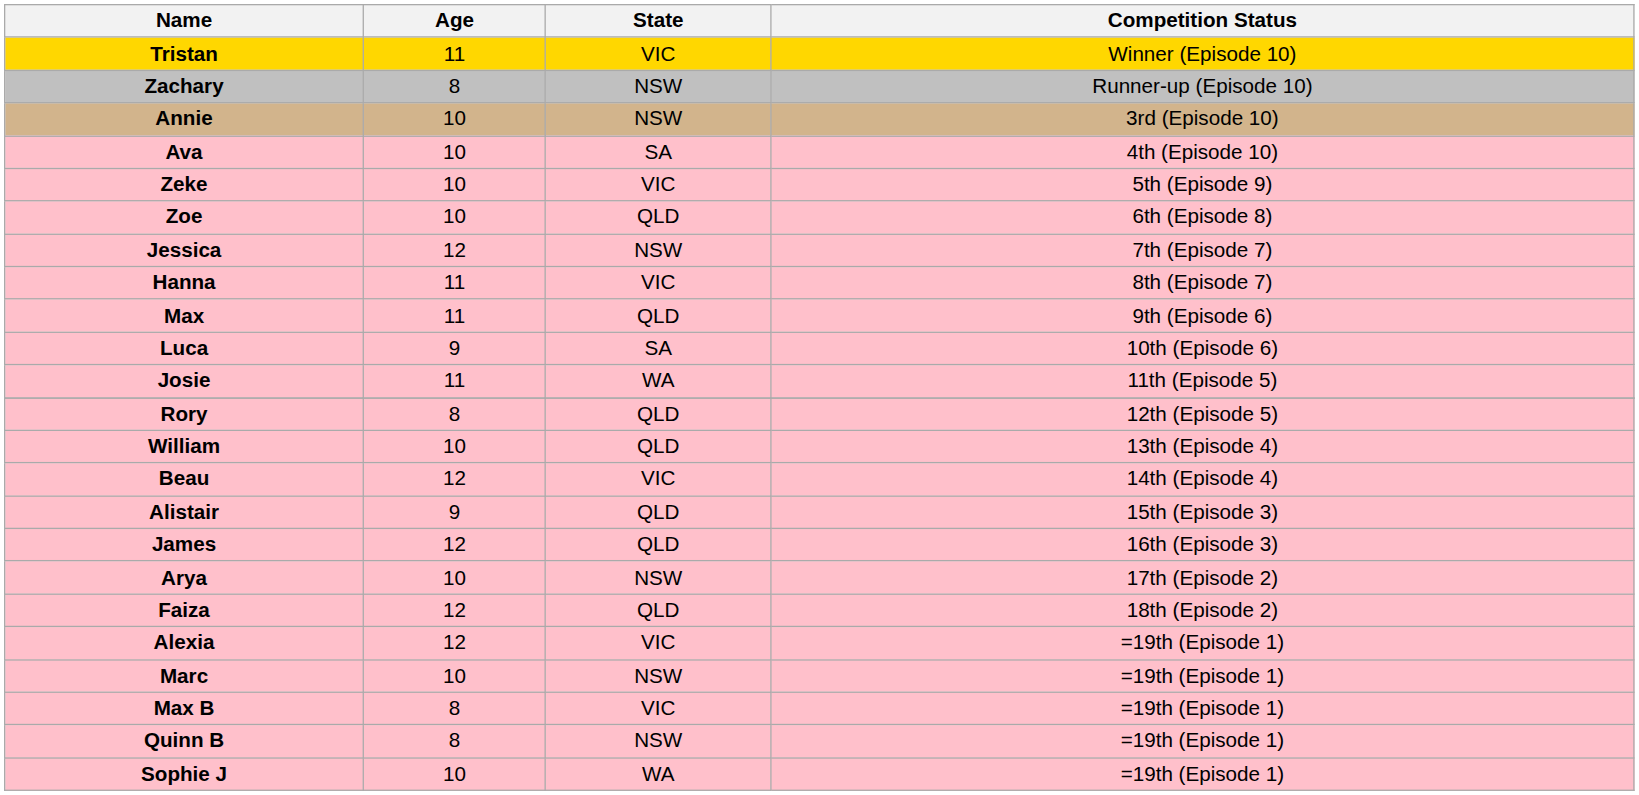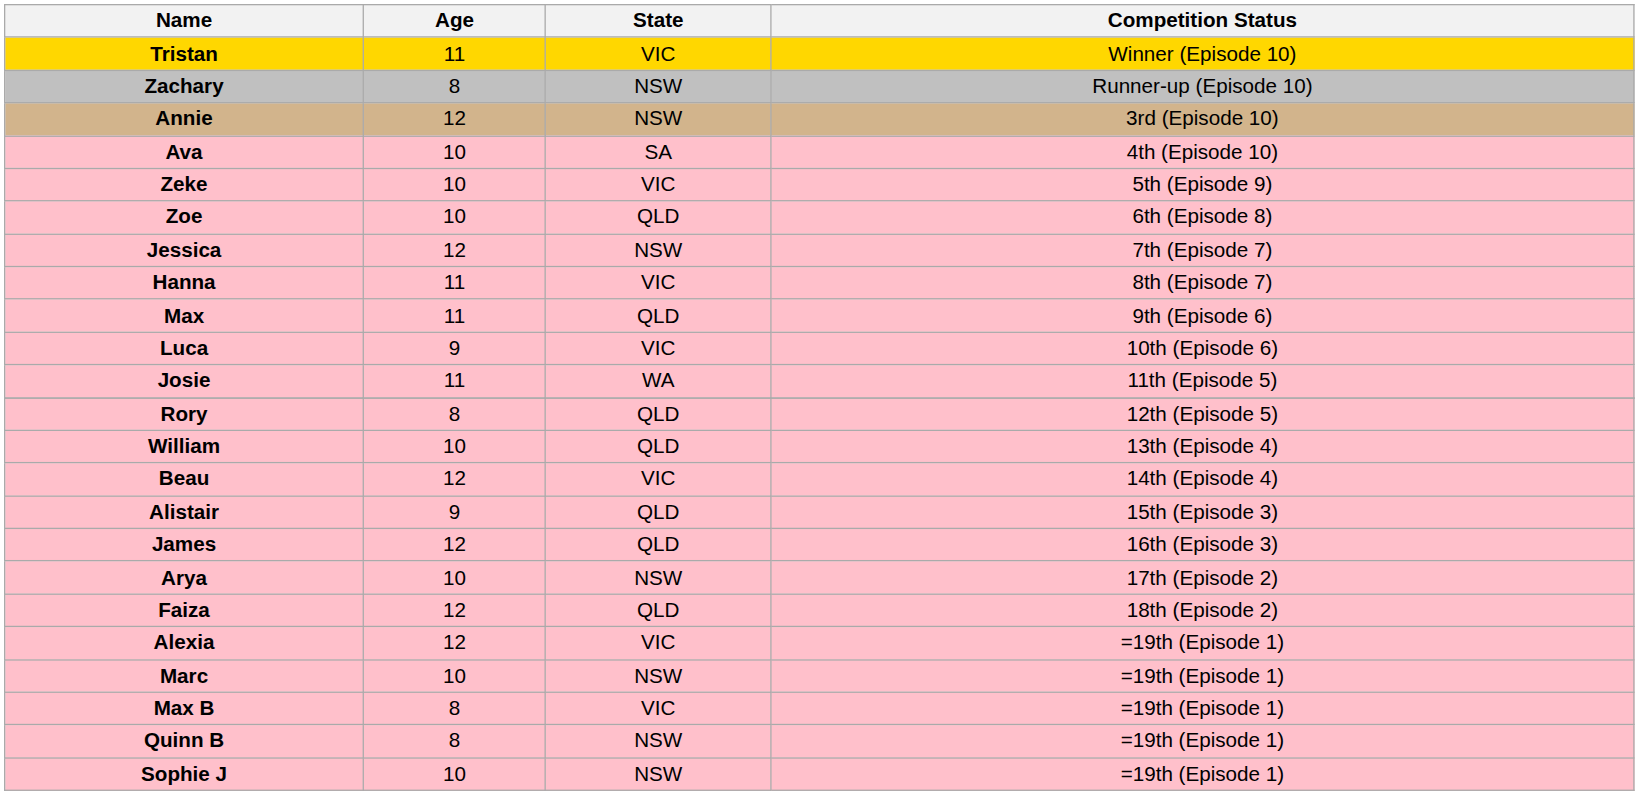 <table class="wikitable" style="text-align:center; width:100%;">
 <tr>
 <th scope="col">Name</th>
 <th scope="col">Age</th>
 <th scope="col">State</th>
 <th scope="col">Competition Status</th>
 </tr>
 <tr style="background:gold;">
 <td><strong>Tristan</strong></td>
 <td>11</td>
 <td>VIC</td>
 <td>Winner (Episode 10)</td>
 </tr>
 <tr style="background:silver;">
 <td><strong>Zachary</strong></td>
 <td>8</td>
 <td>NSW</td>
 <td>Runner-up (Episode 10)</td>
 </tr>
 <tr style="background:tan;">
 <td><strong>Annie</strong></td>
-<td>10</td>
+<td>12</td>
 <td>NSW</td>
 <td>3rd (Episode 10)</td>
 </tr>
 <tr style="background:pink;">
 <td><strong>Ava</strong></td>
 <td>10</td>
 <td>SA</td>
 <td>4th (Episode 10)</td>
 </tr>
 <tr style="background:pink;">
 <td><strong>Zeke</strong></td>
 <td>10</td>
 <td>VIC</td>
 <td>5th (Episode 9)</td>
 </tr>
 <tr style="background:pink;">
 <td><strong>Zoe</strong></td>
 <td>10</td>
 <td>QLD</td>
 <td>6th (Episode 8)</td>
 </tr>
 <tr style="background:pink;">
 <td><strong>Jessica</strong></td>
 <td>12</td>
 <td>NSW</td>
 <td>7th (Episode 7)</td>
 </tr>
 <tr style="background:pink;">
 <td><strong>Hanna</strong></td>
 <td>11</td>
 <td>VIC</td>
 <td>8th (Episode 7)</td>
 </tr>
 <tr style="background:pink;">
 <td><strong>Max</strong></td>
 <td>11</td>
 <td>QLD</td>
 <td>9th (Episode 6)</td>
 </tr>
 <tr style="background:pink;">
 <td><strong>Luca</strong></td>
 <td>9</td>
-<td>SA</td>
+<td>VIC</td>
 <td>10th (Episode 6)</td>
 </tr>
 <tr style="background:pink;">
 <td><strong>Josie</strong></td>
 <td>11</td>
 <td>WA</td>
 <td>11th (Episode 5)</td>
 </tr>
 <tr>
 </tr>
 <tr style="background:pink;">
 <td><strong>Rory</strong></td>
 <td>8</td>
 <td>QLD</td>
 <td>12th (Episode 5)</td>
 </tr>
 <tr style="background:pink;">
 <td><strong>William</strong></td>
 <td>10</td>
 <td>QLD</td>
 <td>13th (Episode 4)</td>
 </tr>
 <tr style="background:pink;">
 <td><strong>Beau</strong></td>
 <td>12</td>
 <td>VIC</td>
 <td>14th (Episode 4)</td>
 </tr>
 <tr style="background:pink;">
 <td><strong>Alistair</strong></td>
 <td>9</td>
 <td>QLD</td>
 <td>15th (Episode 3)</td>
 </tr>
 <tr style="background:pink;">
 <td><strong>James</strong></td>
 <td>12</td>
 <td>QLD</td>
 <td>16th (Episode 3)</td>
 </tr>
 <tr style="background:pink;">
 <td><strong>Arya</strong></td>
 <td>10</td>
 <td>NSW</td>
 <td>17th (Episode 2)</td>
 </tr>
 <tr style="background:pink;">
 <td><strong>Faiza</strong></td>
 <td>12</td>
 <td>QLD</td>
 <td>18th (Episode 2)</td>
 </tr>
 <tr style="background:pink;">
 <td><strong>Alexia</strong></td>
 <td>12</td>
 <td>VIC</td>
 <td>=19th (Episode 1)</td>
 </tr>
 <tr style="background:pink;">
 <td><strong>Marc</strong></td>
 <td>10</td>
 <td>NSW</td>
 <td>=19th (Episode 1)</td>
 </tr>
 <tr style="background:pink;">
 <td><strong>Max B</strong></td>
 <td>8</td>
 <td>VIC</td>
 <td>=19th (Episode 1)</td>
 </tr>
 <tr style="background:pink;">
 <td><strong>Quinn B</strong></td>
 <td>8</td>
 <td>NSW</td>
 <td>=19th (Episode 1)</td>
 </tr>
 <tr style="background:pink;">
 <td><strong>Sophie J</strong></td>
 <td>10</td>
-<td>WA</td>
+<td>NSW</td>
 <td>=19th (Episode 1)</td>
 </tr>
 </table>
